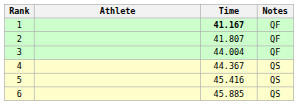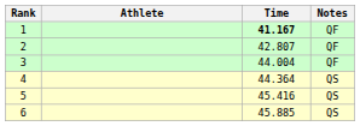 <table class=wikitable style="text-align:center">
 <tr>
 <th width=40>Rank</th>
 <th width=250>Athlete</th>
 <th width=80>Time</th>
 <th width=50>Notes</th>
 </tr>
 <tr bgcolor="ccffcc">
 <td>1</td>
 <td align=left></td>
 <td><strong>41.167</strong></td>
 <td>QF</td>
 </tr>
 <tr bgcolor="ccffcc">
 <td>2</td>
 <td align=left></td>
-<td>41.807</td>
+<td>42.807</td>
 <td>QF</td>
 </tr>
 <tr bgcolor="ccffcc">
 <td>3</td>
 <td align=left></td>
 <td>44.004</td>
 <td>QF</td>
 </tr>
 <tr bgcolor="#ffffcc">
 <td>4</td>
 <td align=left></td>
-<td>44.367</td>
+<td>44.364</td>
 <td>QS</td>
 </tr>
 <tr bgcolor="#ffffcc">
 <td>5</td>
 <td align=left></td>
 <td>45.416</td>
 <td>QS</td>
 </tr>
 <tr bgcolor="#ffffcc">
 <td>6</td>
 <td align=left></td>
 <td>45.885</td>
 <td>QS</td>
 </tr>
 </table>
